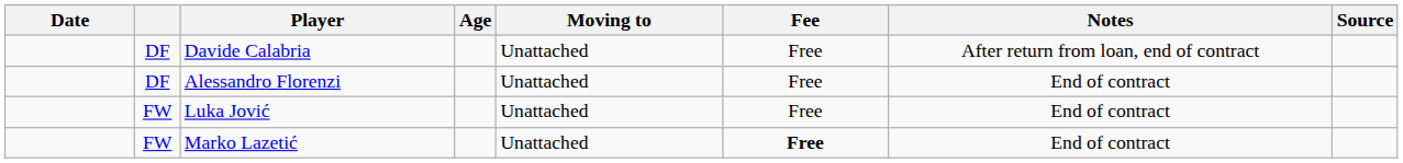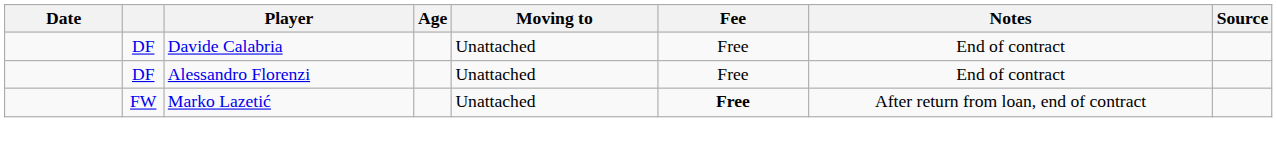 <table class="wikitable sortable">
 <tr>
 <th style="width:100px">Date</th>
 <th style="width:30px"></th>
 <th style="width:220px">Player</th>
 <th style="width:20px">Age</th>
 <th style="width:180px">Moving to</th>
 <th style="width:130px">Fee</th>
 <th style="width:360px" class="unsortable">Notes</th>
 <th style="width:35px">Source</th>
 </tr>
 <tr>
 <td></td>
 <td style="text-align:center"><a href='#'>DF</a></td>
 <td> <a href='#'>Davide Calabria</a></td>
 <td style="text-align:center"></td>
 <td>Unattached</td>
 <td style="text-align:center">Free</td>
-<td style="text-align:center">After return from loan, end of contract</td>
+<td style="text-align:center">End of contract</td>
 <td></td>
 </tr>
 <tr>
 <td></td>
 <td style="text-align:center"><a href='#'>DF</a></td>
 <td> <a href='#'>Alessandro Florenzi</a></td>
 <td style="text-align:center"></td>
 <td>Unattached</td>
 <td style="text-align:center">Free</td>
 <td style="text-align:center">End of contract</td>
 <td></td>
 </tr>
 <tr>
 <td></td>
 <td style="text-align:center"><a href='#'>FW</a></td>
-<td> <a href='#'>Luka Jović</a></td>
-<td style="text-align:center"></td>
-<td>Unattached</td>
-<td style="text-align:center">Free</td>
-<td style="text-align:center">End of contract</td>
-<td></td>
-</tr>
-<tr>
-<td></td>
-<td style="text-align:center"><a href='#'>FW</a></td>
 <td> <a href='#'>Marko Lazetić</a></td>
 <td style="text-align:center"></td>
 <td>Unattached</td>
 <td style="text-align:center"><strong>Free</strong></td>
-<td style="text-align:center">End of contract</td>
+<td style="text-align:center">After return from loan, end of contract</td>
 <td></td>
 </tr>
 </table>
